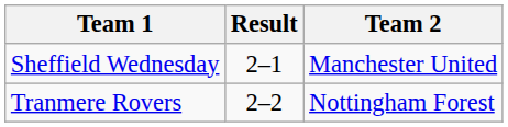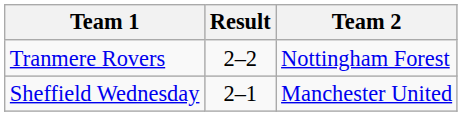 <table class="wikitable plainrowheaders">
 <tr>
 <th scope=col>Team 1</th>
 <th scope=col>Result</th>
 <th scope=col>Team 2</th>
 </tr>
 <tr>
+<td><a href='#'>Tranmere Rovers</a></td>
+<td align=center>2–2</td>
+<td><a href='#'>Nottingham Forest</a> </td>
+</tr>
+<tr>
 <td><a href='#'>Sheffield Wednesday</a></td>
 <td align=center>2–1</td>
 <td><a href='#'>Manchester United</a></td>
 </tr>
-<tr>
-<td><a href='#'>Tranmere Rovers</a></td>
-<td align=center>2–2</td>
-<td><a href='#'>Nottingham Forest</a> </td>
-</tr>
 </table>
